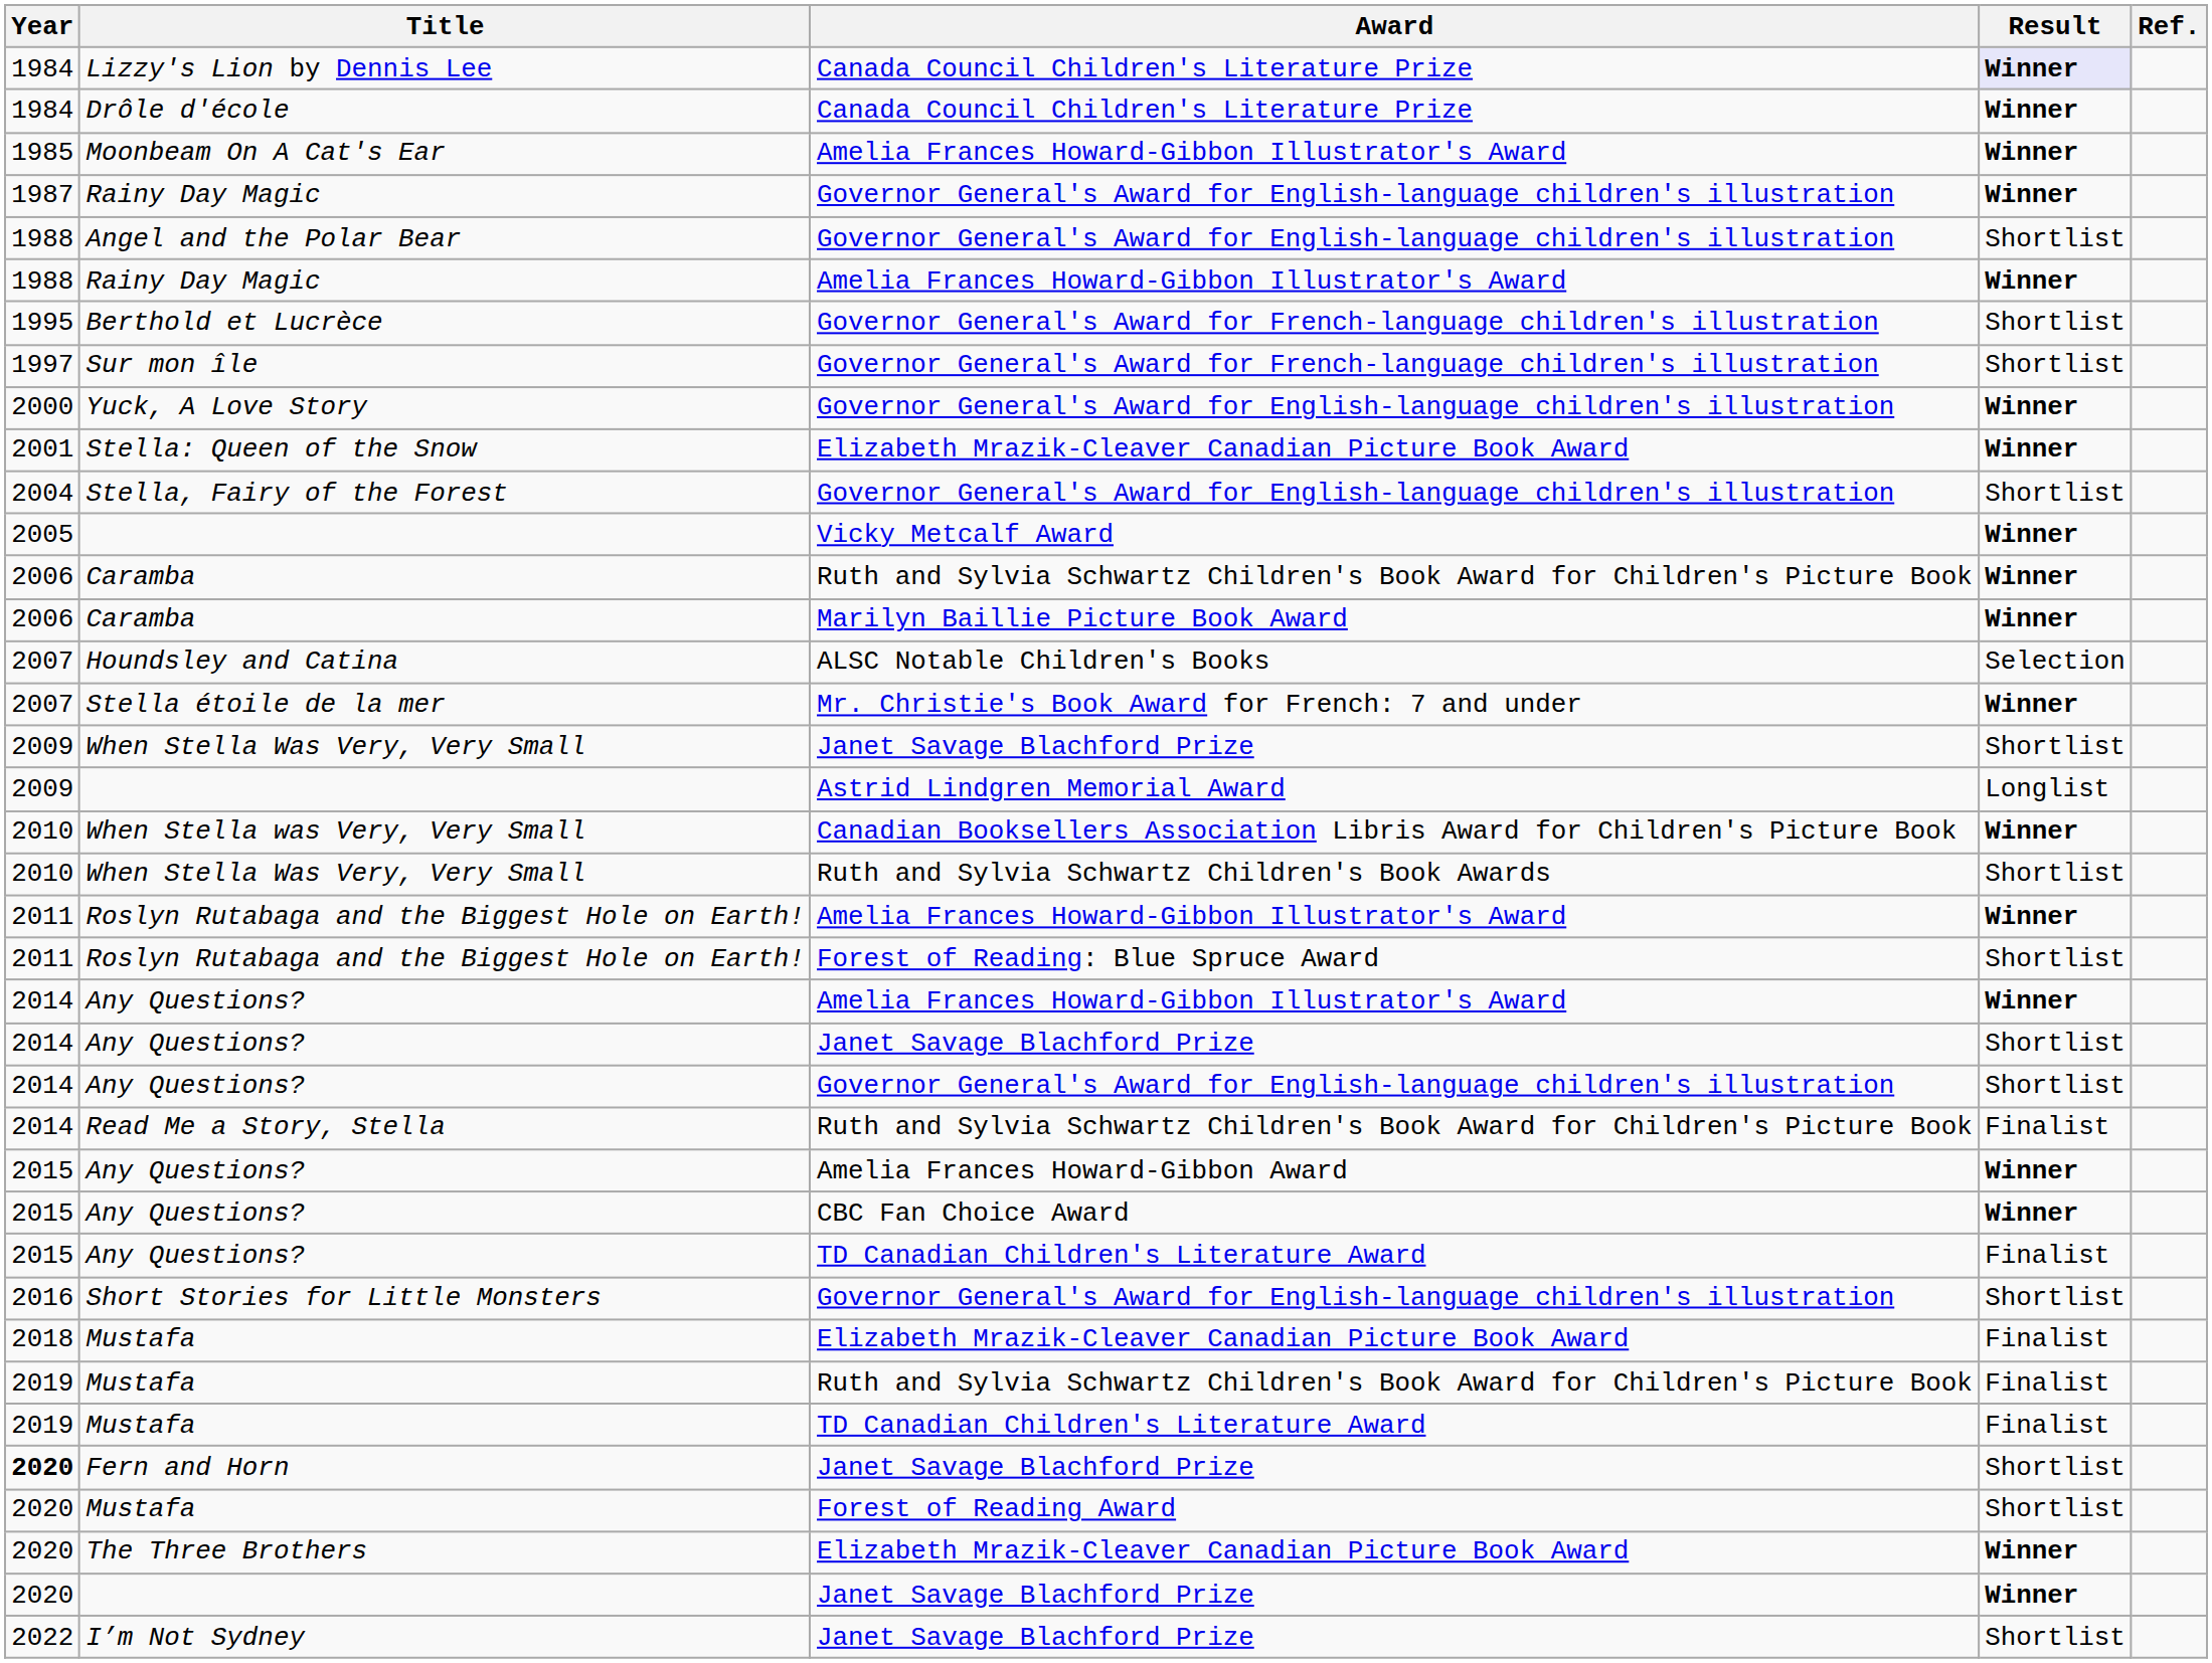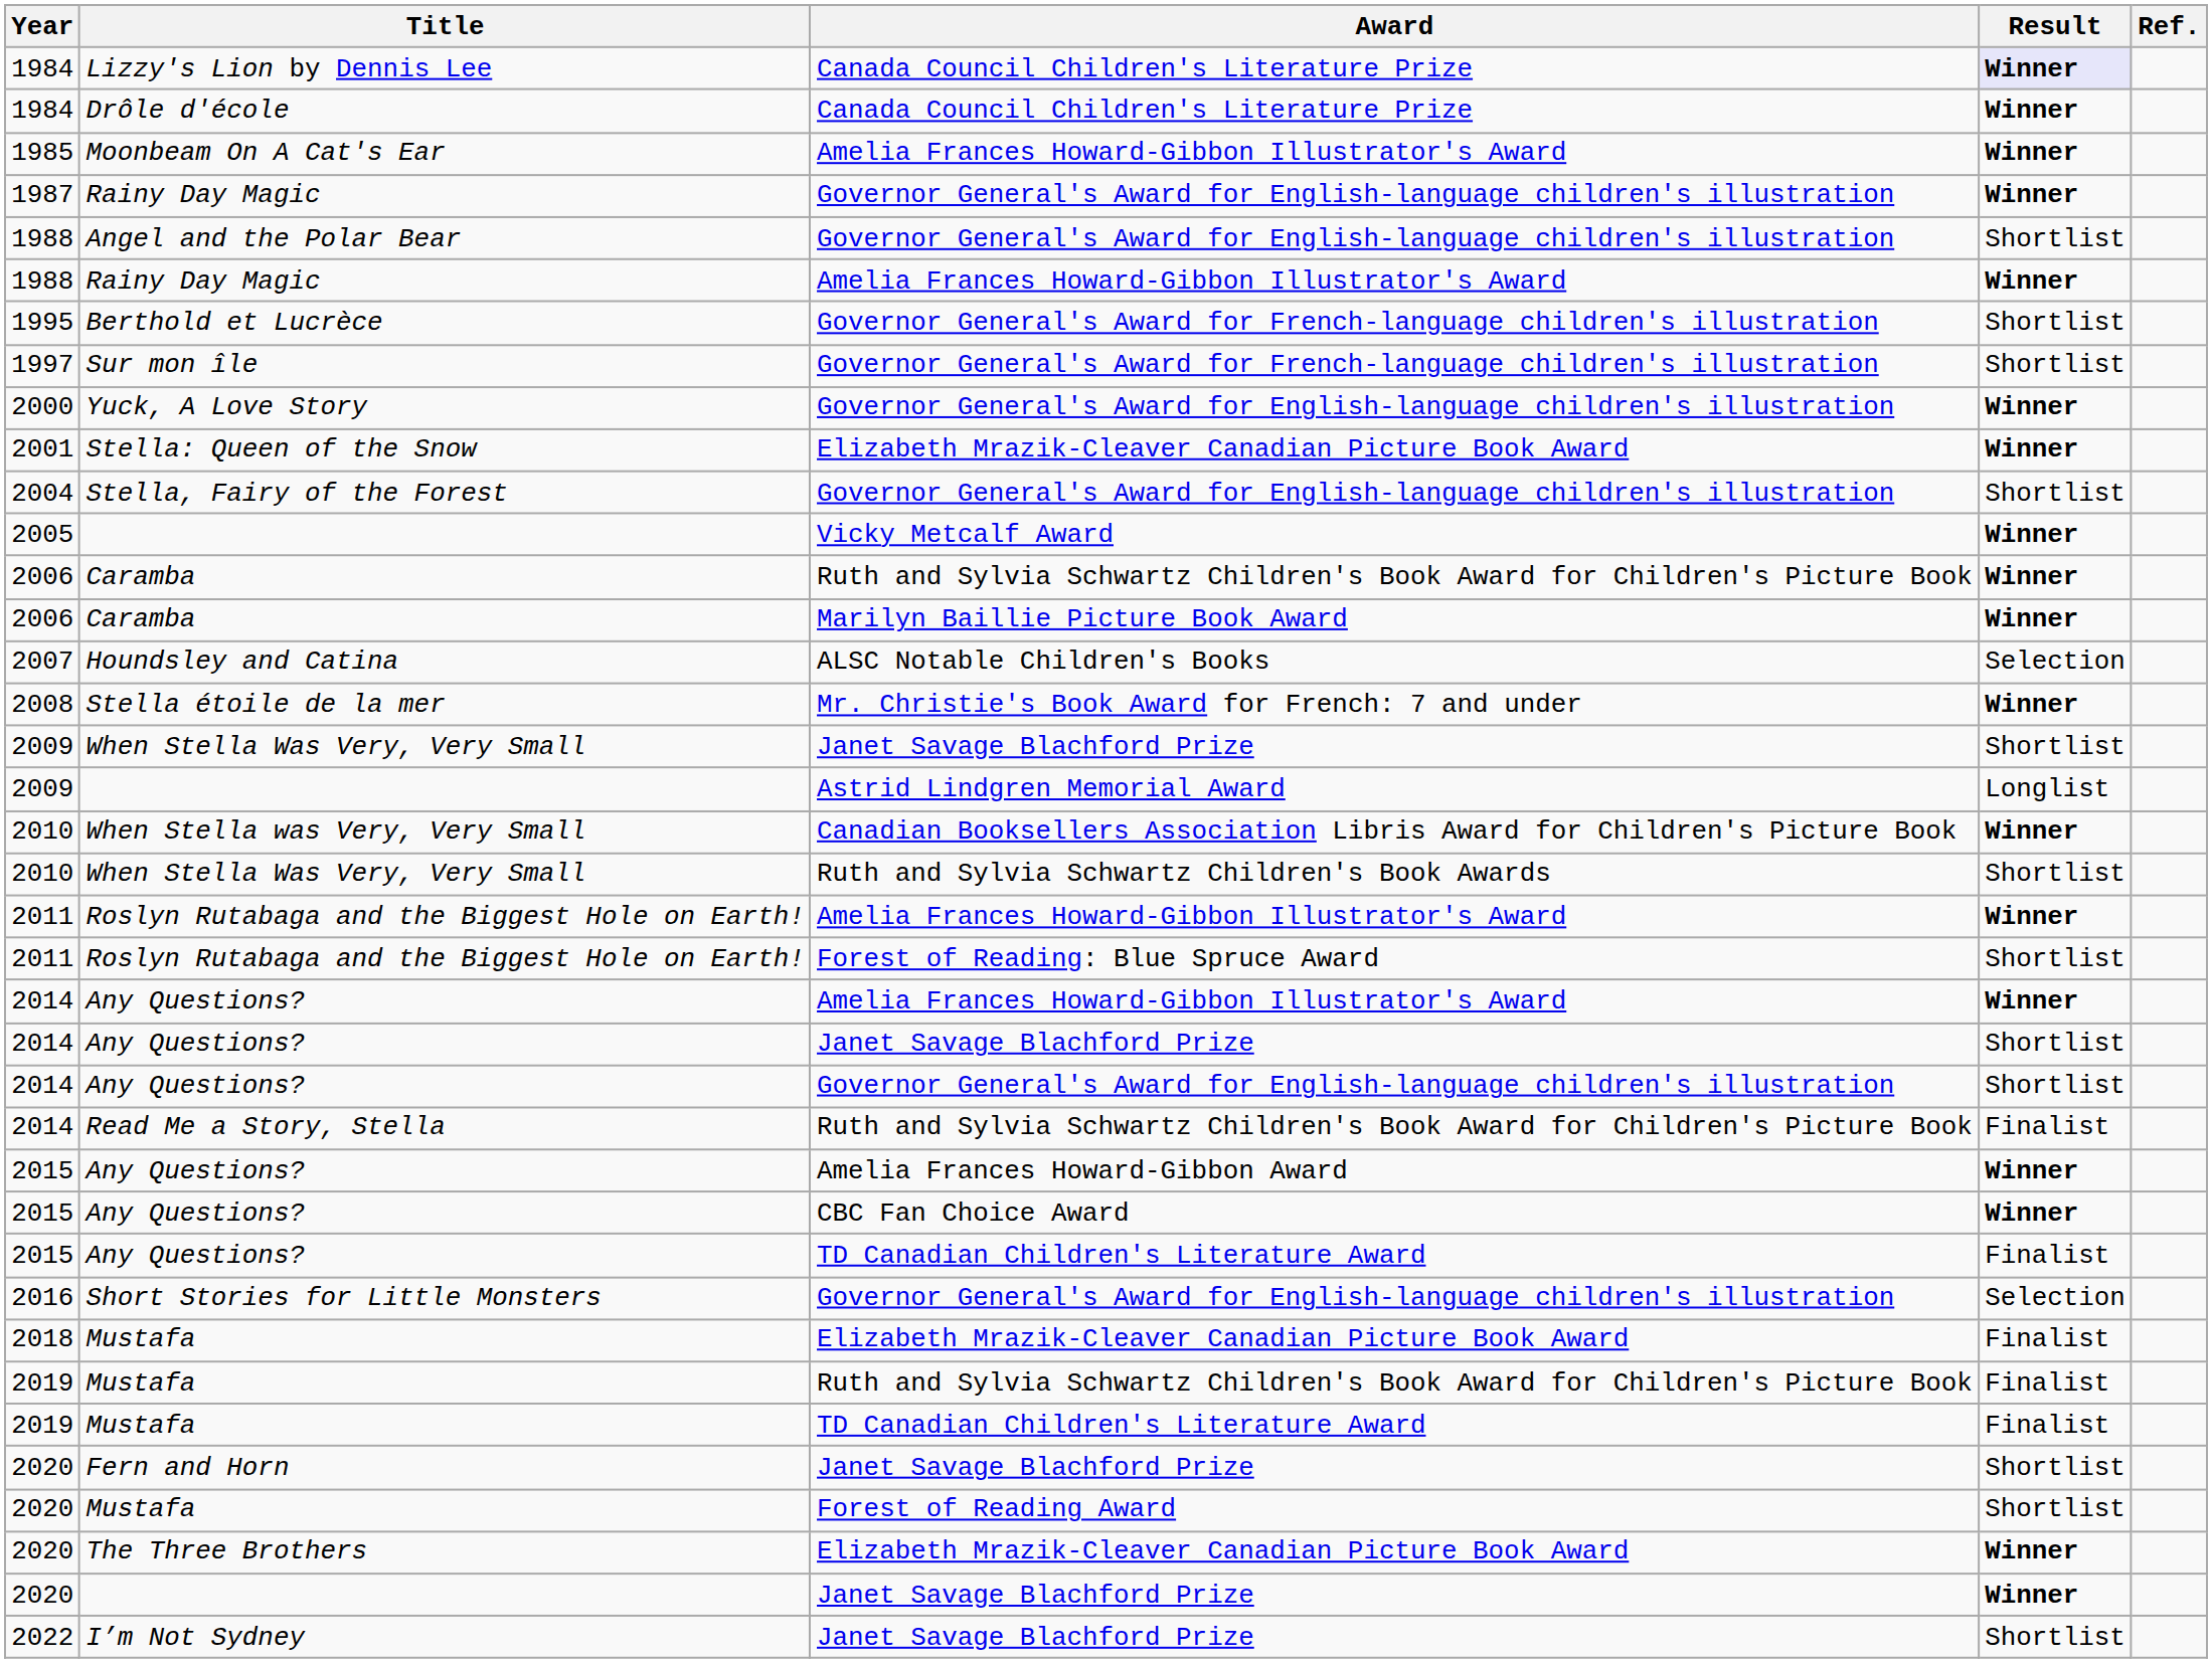 <table class="wikitable">
 <tr>
 <th>Year</th>
 <th>Title</th>
 <th>Award</th>
 <th>Result</th>
 <th>Ref.</th>
 </tr>
 <tr>
 <td>1984</td>
 <td><em>Lizzy's Lion</em> by <a href='#'>Dennis Lee</a></td>
 <td><a href='#'>Canada Council Children's Literature Prize</a></td>
 <td style="background: lavender;"><strong>Winner</strong></td>
 <td></td>
 </tr>
 <tr>
 <td>1984</td>
 <td><em>Drôle d'école</em></td>
 <td><a href='#'>Canada Council Children's Literature Prize</a></td>
 <td><strong>Winner</strong></td>
 <td></td>
 </tr>
 <tr>
 <td>1985</td>
 <td><em>Moonbeam On A Cat's Ear</em></td>
 <td><a href='#'>Amelia Frances Howard-Gibbon Illustrator's Award</a></td>
 <td><strong>Winner</strong></td>
 <td></td>
 </tr>
 <tr>
 <td>1987</td>
 <td><em>Rainy Day Magic</em></td>
 <td><a href='#'>Governor General's Award for English-language children's illustration</a></td>
 <td><strong>Winner</strong></td>
 <td></td>
 </tr>
 <tr>
 <td>1988</td>
 <td><em>Angel and the Polar Bear</em></td>
 <td><a href='#'>Governor General's Award for English-language children's illustration</a></td>
 <td>Shortlist</td>
 <td></td>
 </tr>
 <tr>
 <td>1988</td>
 <td><em>Rainy Day Magic</em></td>
 <td><a href='#'>Amelia Frances Howard-Gibbon Illustrator's Award</a></td>
 <td><strong>Winner</strong></td>
 <td></td>
 </tr>
 <tr>
 <td>1995</td>
 <td><em>Berthold et Lucrèce</em></td>
 <td><a href='#'>Governor General's Award for French-language children's illustration</a></td>
 <td>Shortlist</td>
 <td></td>
 </tr>
 <tr>
 <td>1997</td>
 <td><em>Sur mon île</em></td>
 <td><a href='#'>Governor General's Award for French-language children's illustration</a></td>
 <td>Shortlist</td>
 <td></td>
 </tr>
 <tr>
 <td>2000</td>
 <td><em>Yuck, A Love Story</em></td>
 <td><a href='#'>Governor General's Award for English-language children's illustration</a></td>
 <td><strong>Winner</strong></td>
 <td></td>
 </tr>
 <tr>
 <td>2001</td>
 <td><em>Stella: Queen of the Snow</em></td>
 <td><a href='#'>Elizabeth Mrazik-Cleaver Canadian Picture Book Award</a></td>
 <td><strong>Winner</strong></td>
 <td></td>
 </tr>
 <tr>
 <td>2004</td>
 <td><em>Stella, Fairy of the Forest</em></td>
 <td><a href='#'>Governor General's Award for English-language children's illustration</a></td>
 <td>Shortlist</td>
 <td></td>
 </tr>
 <tr>
 <td>2005</td>
 <td></td>
 <td><a href='#'>Vicky Metcalf Award</a></td>
 <td><strong>Winner</strong></td>
 <td></td>
 </tr>
 <tr>
 <td>2006</td>
 <td><em>Caramba</em></td>
 <td>Ruth and Sylvia Schwartz Children's Book Award for Children's Picture Book</td>
 <td><strong>Winner</strong></td>
 <td></td>
 </tr>
 <tr>
 <td>2006</td>
 <td><em>Caramba</em></td>
 <td><a href='#'>Marilyn Baillie Picture Book Award</a></td>
 <td><strong>Winner</strong></td>
 <td></td>
 </tr>
 <tr>
 <td>2007</td>
 <td><em>Houndsley and Catina</em></td>
 <td>ALSC Notable Children's Books</td>
 <td>Selection</td>
 <td></td>
 </tr>
 <tr>
-<td>2007</td>
+<td>2008</td>
 <td><em>Stella étoile de la mer</em></td>
 <td><a href='#'>Mr. Christie's Book Award</a> for French: 7 and under</td>
 <td><strong>Winner</strong></td>
 <td></td>
 </tr>
 <tr>
 <td>2009</td>
 <td><em>When Stella Was Very, Very Small</em></td>
 <td><a href='#'>Janet Savage Blachford Prize</a></td>
 <td>Shortlist</td>
 <td></td>
 </tr>
 <tr>
 <td>2009</td>
 <td></td>
 <td><a href='#'>Astrid Lindgren Memorial Award</a></td>
 <td>Longlist</td>
 <td></td>
 </tr>
 <tr>
 <td>2010</td>
 <td><em>When Stella was Very, Very Small</em></td>
 <td><a href='#'>Canadian Booksellers Association</a> Libris Award for Children's Picture Book</td>
 <td><strong>Winner</strong></td>
 <td></td>
 </tr>
 <tr>
 <td>2010</td>
 <td><em>When Stella Was Very, Very Small</em></td>
 <td>Ruth and Sylvia Schwartz Children's Book Awards</td>
 <td>Shortlist</td>
 <td></td>
 </tr>
 <tr>
 <td>2011</td>
 <td><em>Roslyn Rutabaga and the Biggest Hole on Earth!</em></td>
 <td><a href='#'>Amelia Frances Howard-Gibbon Illustrator's Award</a></td>
 <td><strong>Winner</strong></td>
 <td></td>
 </tr>
 <tr>
 <td>2011</td>
 <td><em>Roslyn Rutabaga and the Biggest Hole on Earth!</em></td>
 <td><a href='#'>Forest of Reading</a>: Blue Spruce Award</td>
 <td>Shortlist</td>
 <td></td>
 </tr>
 <tr>
 <td>2014</td>
 <td><em>Any Questions?</em></td>
 <td><a href='#'>Amelia Frances Howard-Gibbon Illustrator's Award</a></td>
 <td><strong>Winner</strong></td>
 <td></td>
 </tr>
 <tr>
 <td>2014</td>
 <td><em>Any Questions?</em></td>
 <td><a href='#'>Janet Savage Blachford Prize</a></td>
 <td>Shortlist</td>
 <td></td>
 </tr>
 <tr>
 <td>2014</td>
 <td><em>Any Questions?</em></td>
 <td><a href='#'>Governor General's Award for English-language children's illustration</a></td>
 <td>Shortlist</td>
 <td></td>
 </tr>
 <tr>
 <td>2014</td>
 <td><em>Read Me a Story, Stella</em></td>
 <td>Ruth and Sylvia Schwartz Children's Book Award for Children's Picture Book</td>
 <td>Finalist</td>
 <td></td>
 </tr>
 <tr>
 <td>2015</td>
 <td><em>Any Questions?</em></td>
 <td>Amelia Frances Howard-Gibbon Award</td>
 <td><strong>Winner</strong></td>
 <td></td>
 </tr>
 <tr>
 <td>2015</td>
 <td><em>Any Questions?</em></td>
 <td>CBC Fan Choice Award</td>
 <td><strong>Winner</strong></td>
 <td></td>
 </tr>
 <tr>
 <td>2015</td>
 <td><em>Any Questions?</em></td>
 <td><a href='#'>TD Canadian Children's Literature Award</a></td>
 <td>Finalist</td>
 <td></td>
 </tr>
 <tr>
 <td>2016</td>
 <td><em>Short Stories for Little Monsters</em></td>
 <td><a href='#'>Governor General's Award for English-language children's illustration</a></td>
-<td>Shortlist</td>
+<td>Selection</td>
 <td></td>
 </tr>
 <tr>
 <td>2018</td>
 <td><em>Mustafa</em></td>
 <td><a href='#'>Elizabeth Mrazik-Cleaver Canadian Picture Book Award</a></td>
 <td>Finalist</td>
 <td></td>
 </tr>
 <tr>
 <td>2019</td>
 <td><em>Mustafa</em></td>
 <td>Ruth and Sylvia Schwartz Children's Book Award for Children's Picture Book</td>
 <td>Finalist</td>
 <td></td>
 </tr>
 <tr>
 <td>2019</td>
 <td><em>Mustafa</em></td>
 <td><a href='#'>TD Canadian Children's Literature Award</a></td>
 <td>Finalist</td>
 <td></td>
 </tr>
 <tr>
-<td><strong>2020</strong></td>
+<td>2020</td>
 <td><em>Fern and Horn</em></td>
 <td><a href='#'>Janet Savage Blachford Prize</a></td>
 <td>Shortlist</td>
 <td></td>
 </tr>
 <tr>
 <td>2020</td>
 <td><em>Mustafa</em></td>
 <td><a href='#'>Forest of Reading Award</a></td>
 <td>Shortlist</td>
 <td></td>
 </tr>
 <tr>
 <td>2020</td>
 <td><em>The Three Brothers</em></td>
 <td><a href='#'>Elizabeth Mrazik-Cleaver Canadian Picture Book Award</a></td>
 <td><strong>Winner</strong></td>
 <td></td>
 </tr>
 <tr>
 <td>2020</td>
 <td><em></em></td>
 <td><a href='#'>Janet Savage Blachford Prize</a></td>
 <td><strong>Winner</strong></td>
 <td></td>
 </tr>
 <tr>
 <td>2022</td>
 <td><em>I’m Not Sydney</em></td>
 <td><a href='#'>Janet Savage Blachford Prize</a></td>
 <td>Shortlist</td>
 <td></td>
 </tr>
 </table>
